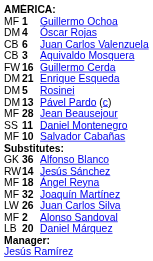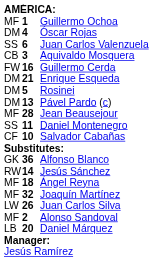 <table style="font-size: 90%" cellspacing="0" cellpadding="0">
 <tr>
 <td colspan="4"><strong>AMÉRICA:</strong></td>
 </tr>
 <tr>
 <th width=25></th>
 <th width=25></th>
 </tr>
 <tr>
 <td>MF</td>
 <td><strong>1</strong></td>
 <td> <a href='#'>Guillermo Ochoa</a></td>
 </tr>
 <tr>
 <td>DM</td>
 <td><strong>4</strong></td>
 <td> <a href='#'>Óscar Rojas</a></td>
 </tr>
 <tr>
-<td>CB</td>
+<td>SS</td>
 <td><strong>6</strong></td>
 <td> <a href='#'>Juan Carlos Valenzuela</a></td>
 </tr>
 <tr>
 <td>CB</td>
 <td><strong>3</strong></td>
 <td> <a href='#'>Aquivaldo Mosquera</a></td>
 </tr>
 <tr>
 <td>FW</td>
 <td><strong>16</strong></td>
 <td> <a href='#'>Guillermo Cerda</a> </td>
 </tr>
 <tr>
 <td>DM</td>
 <td><strong>21</strong></td>
 <td> <a href='#'>Enrique Esqueda</a> </td>
 </tr>
 <tr>
 <td>DM</td>
 <td><strong>5</strong></td>
 <td> <a href='#'>Rosinei</a> </td>
 </tr>
 <tr>
 <td>DM</td>
 <td><strong>13</strong></td>
 <td> <a href='#'>Pável Pardo</a> (<a href='#'>c</a>)</td>
 </tr>
 <tr>
 <td>MF</td>
 <td><strong>28</strong></td>
 <td> <a href='#'>Jean Beausejour</a></td>
 </tr>
 <tr>
 <td>SS</td>
 <td><strong>11</strong></td>
 <td> <a href='#'>Daniel Montenegro</a></td>
 </tr>
 <tr>
-<td>MF</td>
+<td>CF</td>
 <td><strong>10</strong></td>
 <td> <a href='#'>Salvador Cabañas</a></td>
 </tr>
 <tr>
 <td colspan=3><strong>Substitutes:</strong></td>
 </tr>
 <tr>
 <td>GK</td>
 <td><strong>36</strong></td>
 <td> <a href='#'>Alfonso Blanco</a></td>
 </tr>
 <tr>
 <td>RW</td>
 <td><strong>14</strong></td>
 <td> <a href='#'>Jesús Sánchez</a></td>
 </tr>
 <tr>
 <td>MF</td>
 <td><strong>18</strong></td>
 <td> <a href='#'>Ángel Reyna</a>  </td>
 </tr>
 <tr>
 <td>MF</td>
 <td><strong>32</strong></td>
 <td> <a href='#'>Joaquín Martínez</a></td>
 </tr>
 <tr>
 <td>LW</td>
 <td><strong>26</strong></td>
 <td> <a href='#'>Juan Carlos Silva</a></td>
 </tr>
 <tr>
 <td>MF</td>
 <td><strong>2</strong></td>
 <td> <a href='#'>Alonso Sandoval</a> </td>
 </tr>
 <tr>
 <td>LB</td>
 <td><strong>20</strong></td>
 <td> <a href='#'>Daniel Márquez</a></td>
 </tr>
 <tr>
 <td colspan=3><strong>Manager:</strong></td>
 </tr>
 <tr>
 <td colspan=4> <a href='#'>Jesús Ramírez</a></td>
 </tr>
 </table>
